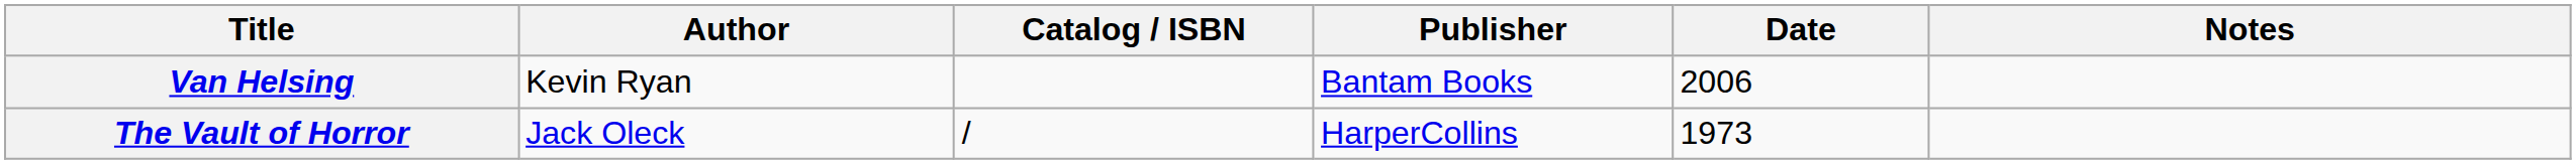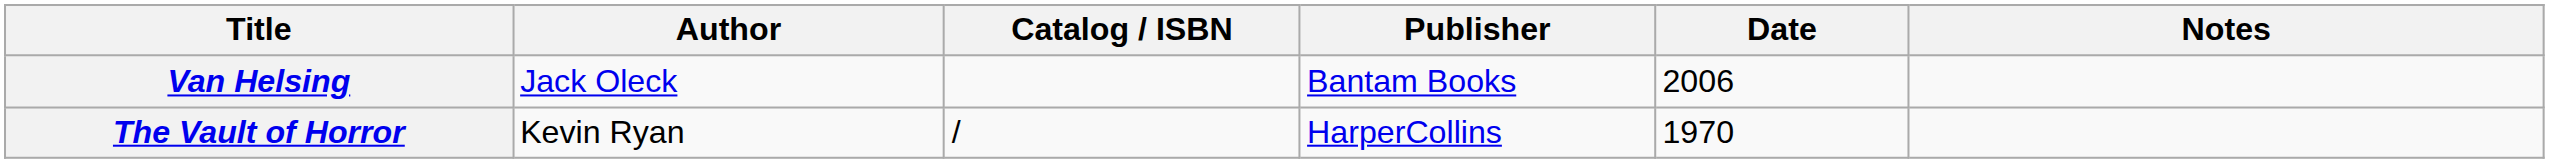 <table class="wikitable sortable" style="width:100%;">
 <tr>
 <th width=20%>Title</th>
 <th width=17%>Author</th>
 <th width=14%>Catalog / ISBN</th>
 <th width=14%>Publisher</th>
 <th width=10%>Date</th>
 <th width=25%>Notes</th>
 </tr>
 <tr>
 <th><em><a href='#'>Van Helsing</a></em></th>
-<td>Kevin Ryan</td>
+<td><a href='#'>Jack Oleck</a></td>
 <td></td>
 <td><a href='#'>Bantam Books</a></td>
 <td>2006</td>
 <td></td>
 </tr>
 <tr>
 <th><em><a href='#'>The Vault of Horror</a></em></th>
-<td><a href='#'>Jack Oleck</a></td>
+<td>Kevin Ryan</td>
 <td> / </td>
 <td><a href='#'>HarperCollins</a></td>
-<td>1973</td>
+<td>1970</td>
 <td></td>
 </tr>
 </table>
